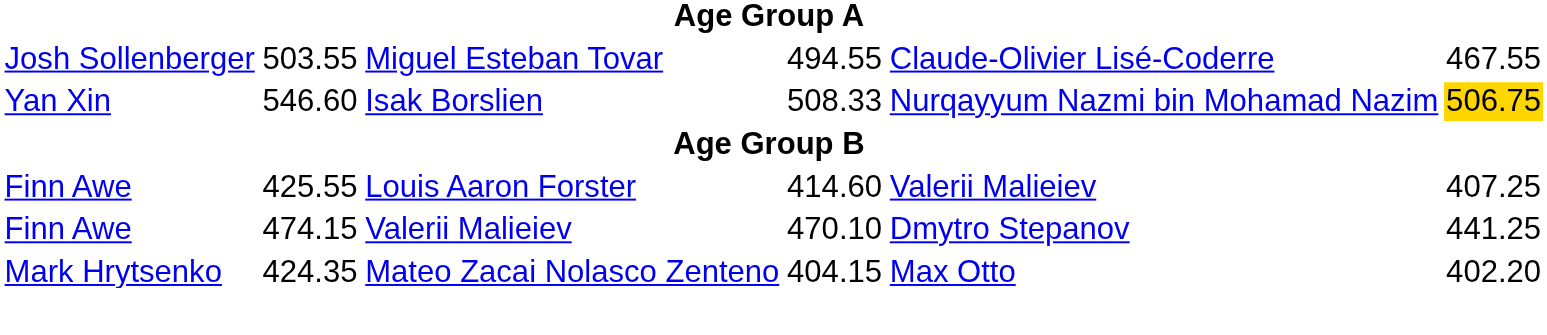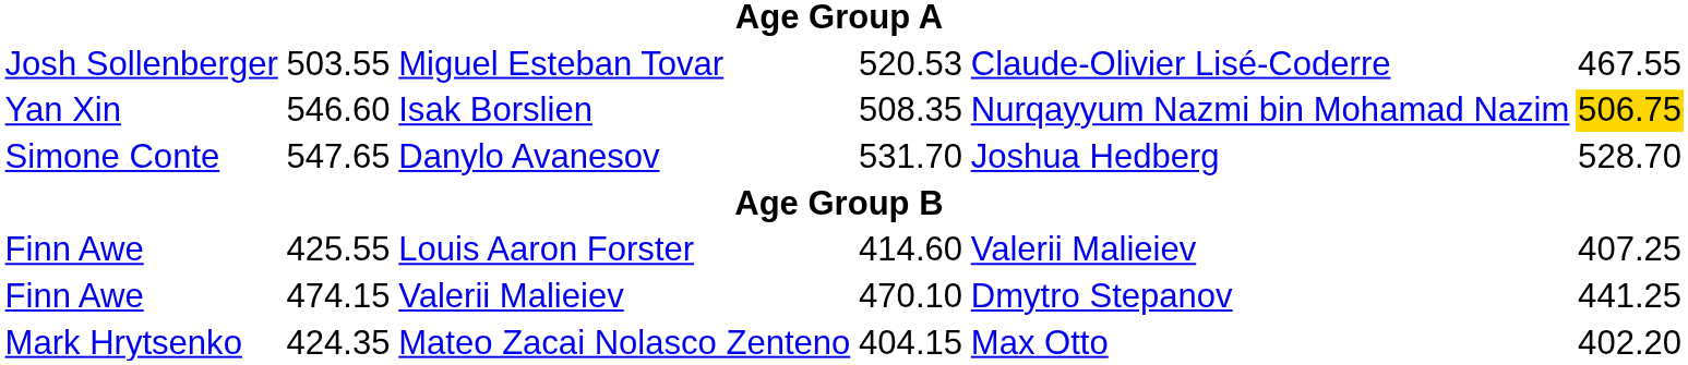 <table>
 <tr>
 <th colspan=7>Age Group A</th>
 </tr>
 <tr>
 <td></td>
 <td><a href='#'>Josh Sollenberger</a><br></td>
 <td>503.55</td>
 <td><a href='#'>Miguel Esteban Tovar</a><br></td>
-<td>494.55</td>
+<td>520.53</td>
 <td><a href='#'>Claude-Olivier Lisé-Coderre</a><br></td>
 <td>467.55</td>
 </tr>
 <tr>
 <td></td>
 <td><a href='#'>Yan Xin</a><br></td>
 <td>546.60</td>
 <td><a href='#'>Isak Borslien</a><br></td>
-<td>508.33</td>
+<td>508.35</td>
 <td><a href='#'>Nurqayyum Nazmi bin Mohamad Nazim</a><br></td>
 <td style="background: gold;">506.75</td>
+</tr>
+<tr>
+<td></td>
+<td><a href='#'>Simone Conte</a><br></td>
+<td>547.65</td>
+<td><a href='#'>Danylo Avanesov</a><br></td>
+<td>531.70</td>
+<td><a href='#'>Joshua Hedberg</a><br></td>
+<td>528.70</td>
 </tr>
 <tr>
 <th colspan=7>Age Group B</th>
 </tr>
 <tr>
 <td></td>
 <td><a href='#'>Finn Awe</a><br></td>
 <td>425.55</td>
 <td><a href='#'>Louis Aaron Forster</a><br></td>
 <td>414.60</td>
 <td><a href='#'>Valerii Malieiev</a><br></td>
 <td>407.25</td>
 </tr>
 <tr>
 <td></td>
 <td><a href='#'>Finn Awe</a><br></td>
 <td>474.15</td>
 <td><a href='#'>Valerii Malieiev</a><br></td>
 <td>470.10</td>
 <td><a href='#'>Dmytro Stepanov</a><br></td>
 <td>441.25</td>
 </tr>
 <tr>
 <td></td>
 <td><a href='#'>Mark Hrytsenko</a><br></td>
 <td>424.35</td>
 <td><a href='#'>Mateo Zacai Nolasco Zenteno</a><br></td>
 <td>404.15</td>
 <td><a href='#'>Max Otto</a><br></td>
 <td>402.20</td>
 </tr>
 </table>
